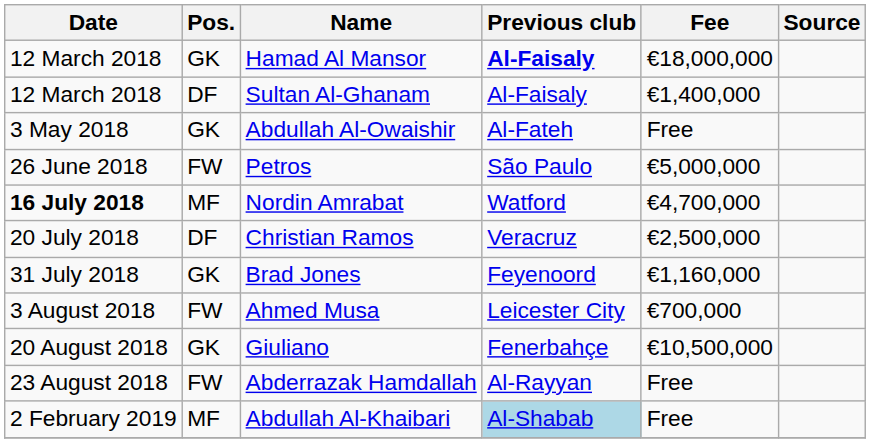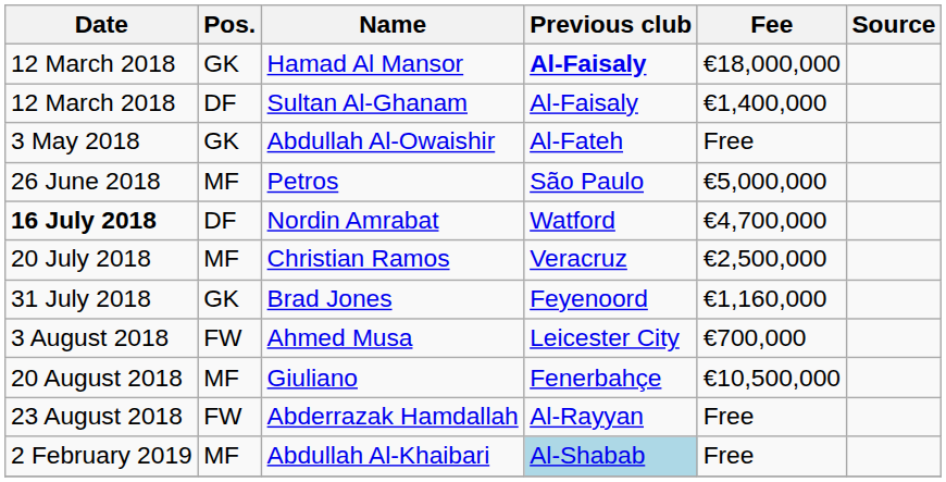 <table class="wikitable" style="text-align:left">
 <tr>
 <th>Date</th>
 <th>Pos.</th>
 <th>Name</th>
 <th>Previous club</th>
 <th>Fee</th>
 <th>Source</th>
 </tr>
 <tr>
 <td>12 March 2018</td>
 <td>GK</td>
 <td> <a href='#'>Hamad Al Mansor</a></td>
 <td><strong> <a href='#'>Al-Faisaly</a></strong></td>
 <td>€18,000,000</td>
 <td></td>
 </tr>
 <tr>
 <td>12 March 2018</td>
 <td>DF</td>
 <td> <a href='#'>Sultan Al-Ghanam</a></td>
 <td> <a href='#'>Al-Faisaly</a></td>
 <td>€1,400,000</td>
 <td></td>
 </tr>
 <tr>
 <td>3 May 2018</td>
 <td>GK</td>
 <td> <a href='#'>Abdullah Al-Owaishir</a></td>
 <td> <a href='#'>Al-Fateh</a></td>
 <td>Free</td>
 <td></td>
 </tr>
 <tr>
 <td>26 June 2018</td>
-<td>FW</td>
+<td>MF</td>
 <td> <a href='#'>Petros</a></td>
 <td> <a href='#'>São Paulo</a></td>
 <td>€5,000,000</td>
 <td></td>
 </tr>
 <tr>
 <td><strong>16 July 2018</strong></td>
-<td>MF</td>
+<td>DF</td>
 <td> <a href='#'>Nordin Amrabat</a></td>
 <td> <a href='#'>Watford</a></td>
 <td>€4,700,000</td>
 <td></td>
 </tr>
 <tr>
 <td>20 July 2018</td>
-<td>DF</td>
+<td>MF</td>
 <td> <a href='#'>Christian Ramos</a></td>
 <td> <a href='#'>Veracruz</a></td>
 <td>€2,500,000</td>
 <td></td>
 </tr>
 <tr>
 <td>31 July 2018</td>
 <td>GK</td>
 <td> <a href='#'>Brad Jones</a></td>
 <td> <a href='#'>Feyenoord</a></td>
 <td>€1,160,000</td>
 <td></td>
 </tr>
 <tr>
 <td>3 August 2018</td>
 <td>FW</td>
 <td> <a href='#'>Ahmed Musa</a></td>
 <td> <a href='#'>Leicester City</a></td>
 <td>€700,000</td>
 <td></td>
 </tr>
 <tr>
 <td>20 August 2018</td>
-<td>GK</td>
+<td>MF</td>
 <td> <a href='#'>Giuliano</a></td>
 <td> <a href='#'>Fenerbahçe</a></td>
 <td>€10,500,000</td>
 <td></td>
 </tr>
 <tr>
 <td>23 August 2018</td>
 <td>FW</td>
 <td> <a href='#'>Abderrazak Hamdallah</a></td>
 <td> <a href='#'>Al-Rayyan</a></td>
 <td>Free</td>
 <td></td>
 </tr>
 <tr>
 <td>2 February 2019</td>
 <td>MF</td>
 <td> <a href='#'>Abdullah Al-Khaibari</a></td>
 <td style="background: lightblue;"> <a href='#'>Al-Shabab</a></td>
 <td>Free</td>
 <td></td>
 </tr>
 <tr>
 </tr>
 </table>
